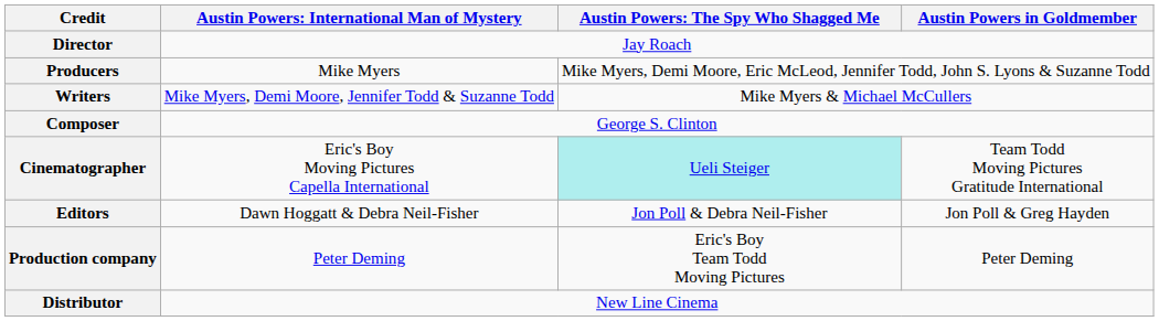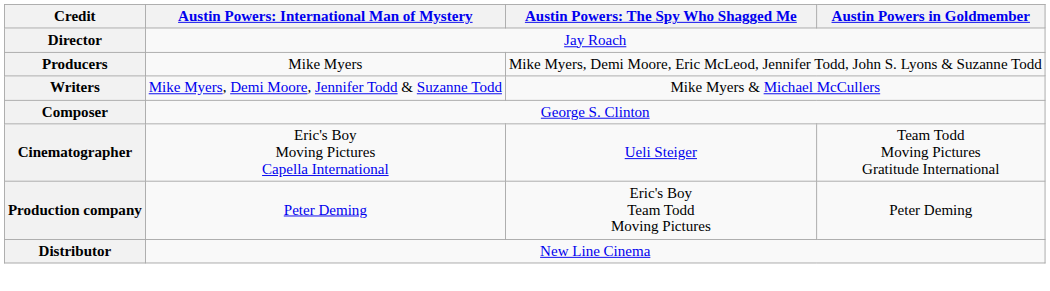 <table class="wikitable" style="text-align:center;">
 <tr>
 <th>Credit</th>
 <th><a href='#'>Austin Powers: International Man of Mystery</a></th>
 <th><a href='#'>Austin Powers: The Spy Who Shagged Me</a></th>
 <th><a href='#'>Austin Powers in Goldmember</a></th>
 </tr>
 <tr>
 <th>Director</th>
 <td colspan="3"><a href='#'>Jay Roach</a></td>
 </tr>
 <tr>
 <th>Producers</th>
 <td>Mike Myers</td>
 <td colspan="2">Mike Myers, Demi Moore, Eric McLeod, Jennifer Todd, John S. Lyons & Suzanne Todd</td>
 </tr>
 <tr>
 <th>Writers</th>
 <td><a href='#'>Mike Myers</a>, <a href='#'>Demi Moore</a>, <a href='#'>Jennifer Todd</a> & <a href='#'>Suzanne Todd</a></td>
 <td colspan="2">Mike Myers & <a href='#'>Michael McCullers</a></td>
 </tr>
 <tr>
 <th>Composer</th>
 <td colspan="3"><a href='#'>George S. Clinton</a></td>
 </tr>
 <tr>
 <th>Cinematographer</th>
 <td>Eric's Boy<br>Moving Pictures<br><a href='#'>Capella International</a></td>
-<td style="background: paleturquoise;"><a href='#'>Ueli Steiger</a></td>
+<td><a href='#'>Ueli Steiger</a></td>
 <td>Team Todd<br>Moving Pictures<br>Gratitude International</td>
-</tr>
-<tr>
-<th>Editors</th>
-<td>Dawn Hoggatt & Debra Neil-Fisher</td>
-<td><a href='#'>Jon Poll</a> & Debra Neil-Fisher</td>
-<td>Jon Poll & Greg Hayden</td>
 </tr>
 <tr>
 <th>Production company</th>
 <td><a href='#'>Peter Deming</a></td>
 <td>Eric's Boy<br>Team Todd<br>Moving Pictures</td>
 <td>Peter Deming</td>
 </tr>
 <tr>
 <th>Distributor</th>
 <td colspan="3"><a href='#'>New Line Cinema</a></td>
 </tr>
 </table>
